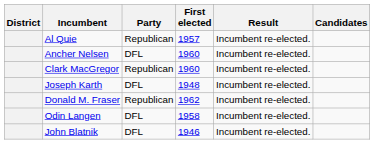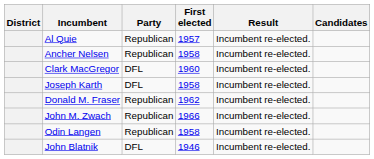 <table class=wikitable>
 <tr valign=bottom>
 <th>District</th>
 <th>Incumbent</th>
 <th>Party</th>
 <th>First<br>elected</th>
 <th>Result</th>
 <th>Candidates</th>
 </tr>
 <tr>
 <th></th>
 <td><a href='#'>Al Quie</a></td>
 <td>Republican</td>
 <td><a href='#'>1957</a></td>
 <td>Incumbent re-elected.</td>
 <td nowrap></td>
 </tr>
 <tr>
 <th></th>
 <td><a href='#'>Ancher Nelsen</a></td>
-<td>DFL</td>
-<td><a href='#'>1960</a></td>
+<td>Republican</td>
+<td><a href='#'>1958</a></td>
 <td>Incumbent re-elected.</td>
 <td nowrap></td>
 </tr>
 <tr>
 <th></th>
 <td><a href='#'>Clark MacGregor</a></td>
-<td>Republican</td>
+<td>DFL</td>
 <td><a href='#'>1960</a></td>
 <td>Incumbent re-elected.</td>
 <td nowrap></td>
 </tr>
 <tr>
 <th></th>
 <td><a href='#'>Joseph Karth</a></td>
 <td>DFL</td>
-<td><a href='#'>1948</a></td>
+<td><a href='#'>1958</a></td>
 <td>Incumbent re-elected.</td>
 <td nowrap></td>
 </tr>
 <tr>
 <th></th>
 <td><a href='#'>Donald M. Fraser</a></td>
 <td>Republican</td>
 <td><a href='#'>1962</a></td>
 <td>Incumbent re-elected.</td>
 <td nowrap></td>
 </tr>
 <tr>
 <th></th>
+<td><a href='#'>John M. Zwach</a></td>
+<td>Republican</td>
+<td><a href='#'>1966</a></td>
+<td>Incumbent re-elected.</td>
+<td nowrap></td>
+</tr>
+<tr>
+<th></th>
 <td><a href='#'>Odin Langen</a></td>
-<td>DFL</td>
+<td>Republican</td>
 <td><a href='#'>1958</a></td>
 <td>Incumbent re-elected.</td>
 <td nowrap></td>
 </tr>
 <tr>
 <th></th>
 <td><a href='#'>John Blatnik</a></td>
 <td>DFL</td>
 <td><a href='#'>1946</a></td>
 <td>Incumbent re-elected.</td>
 <td nowrap></td>
 </tr>
 </table>
